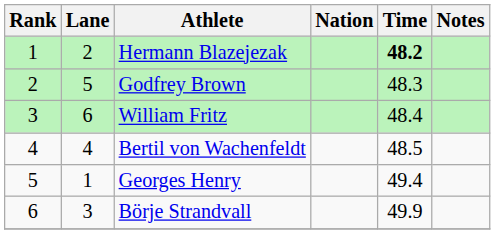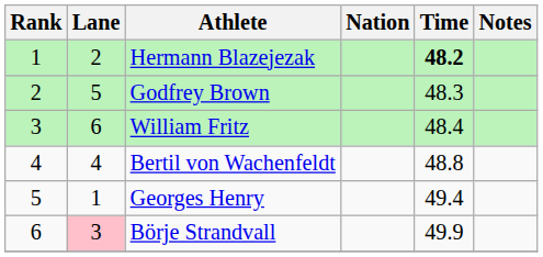 <table class="wikitable sortable" style="text-align:center">
 <tr>
 <th>Rank</th>
 <th>Lane</th>
 <th>Athlete</th>
 <th>Nation</th>
 <th>Time</th>
 <th>Notes</th>
 </tr>
 <tr bgcolor=bbf3bb>
 <td>1</td>
 <td>2</td>
 <td align=left><a href='#'>Hermann Blazejezak</a></td>
 <td align=left></td>
 <td><strong>48.2</strong></td>
 <td></td>
 </tr>
 <tr bgcolor=bbf3bb>
 <td>2</td>
 <td>5</td>
 <td align=left><a href='#'>Godfrey Brown</a></td>
 <td align=left></td>
 <td>48.3</td>
 <td></td>
 </tr>
 <tr bgcolor=bbf3bb>
 <td>3</td>
 <td>6</td>
 <td align=left><a href='#'>William Fritz</a></td>
 <td align=left></td>
 <td>48.4</td>
 <td></td>
 </tr>
 <tr>
 <td>4</td>
 <td>4</td>
 <td align=left><a href='#'>Bertil von Wachenfeldt</a></td>
 <td align=left></td>
-<td>48.5</td>
+<td>48.8</td>
 <td></td>
 </tr>
 <tr>
 <td>5</td>
 <td>1</td>
 <td align=left><a href='#'>Georges Henry</a></td>
 <td align=left></td>
 <td>49.4</td>
 <td></td>
 </tr>
 <tr>
 <td>6</td>
-<td>3</td>
+<td style="background: pink;">3</td>
 <td align=left><a href='#'>Börje Strandvall</a></td>
 <td align=left></td>
 <td>49.9</td>
 <td></td>
 </tr>
 <tr>
 </tr>
 </table>
